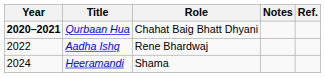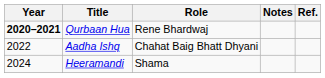 <table class="wikitable sortable">
 <tr>
 <th>Year</th>
 <th>Title</th>
 <th>Role</th>
 <th class="unsortable">Notes</th>
 <th class="unsortable">Ref.</th>
 </tr>
 <tr>
 <td><strong>2020–2021</strong></td>
 <td><em><a href='#'>Qurbaan Hua</a></em></td>
-<td>Chahat Baig Bhatt Dhyani</td>
+<td>Rene Bhardwaj</td>
 <td></td>
 <td></td>
 </tr>
 <tr>
 <td>2022</td>
 <td><em><a href='#'>Aadha Ishq</a></em></td>
-<td>Rene Bhardwaj</td>
+<td>Chahat Baig Bhatt Dhyani</td>
 <td></td>
 <td></td>
 </tr>
 <tr>
 <td>2024</td>
 <td><em><a href='#'>Heeramandi</a></em></td>
 <td>Shama</td>
 <td></td>
 <td></td>
 </tr>
 </table>
